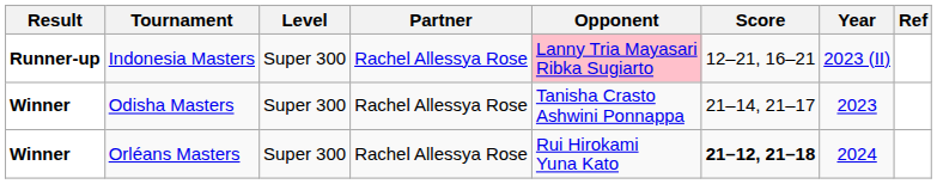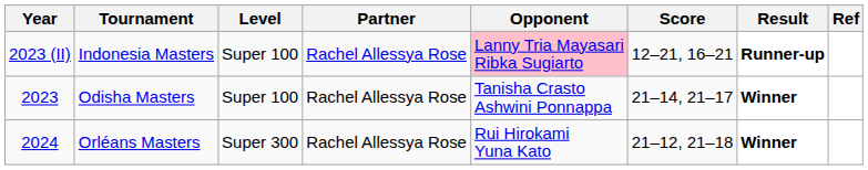 <table class="sortable wikitable" style="font-size: 90%;">
 <tr>
-<th>Result</th>
+<th>Year</th>
 <th>Tournament</th>
 <th>Level</th>
 <th>Partner</th>
 <th>Opponent</th>
 <th>Score</th>
-<th>Year</th>
+<th>Result</th>
 <th>Ref</th>
 </tr>
 <tr>
-<td style="text-align:left; background:white"> <strong>Runner-up</strong></td>
+<td align="center"><a href='#'>2023 (II)</a></td>
 <td align="left"><a href='#'>Indonesia Masters</a></td>
-<td align="left">Super 300</td>
+<td align="left">Super 100</td>
 <td align="left"> <a href='#'>Rachel Allessya Rose</a></td>
 <td align="left" style="background: pink;"> <a href='#'>Lanny Tria Mayasari</a><br> <a href='#'>Ribka Sugiarto</a></td>
 <td align="left">12–21, 16–21</td>
-<td align="center"><a href='#'>2023 (II)</a></td>
+<td style="text-align:left; background:white"> <strong>Runner-up</strong></td>
 <td style="text-align:center; background:white"></td>
 </tr>
 <tr>
-<td style="text-align:left; background:white"> <strong>Winner</strong></td>
+<td align="center"><a href='#'>2023</a></td>
 <td align="left"><a href='#'>Odisha Masters</a></td>
-<td align="left">Super 300</td>
+<td align="left">Super 100</td>
 <td align="left"> Rachel Allessya Rose</td>
 <td align="left"> <a href='#'>Tanisha Crasto</a><br> <a href='#'>Ashwini Ponnappa</a></td>
 <td align="left">21–14, 21–17</td>
-<td align="center"><a href='#'>2023</a></td>
+<td style="text-align:left; background:white"> <strong>Winner</strong></td>
 <td style="text-align:center; background:white"></td>
 </tr>
 <tr>
-<td style="text-align:left; background:white"> <strong>Winner</strong></td>
+<td align="center"><a href='#'>2024</a></td>
 <td align="left"><a href='#'>Orléans Masters</a></td>
 <td align="left">Super 300</td>
 <td align="left"> Rachel Allessya Rose</td>
 <td align="left"> <a href='#'>Rui Hirokami</a><br> <a href='#'>Yuna Kato</a></td>
-<td align="left"><strong>21–12, 21–18</strong></td>
-<td align="center"><a href='#'>2024</a></td>
+<td align="left">21–12, 21–18</td>
+<td style="text-align:left; background:white"> <strong>Winner</strong></td>
 <td style="text-align:center; background:white"></td>
 </tr>
 </table>
